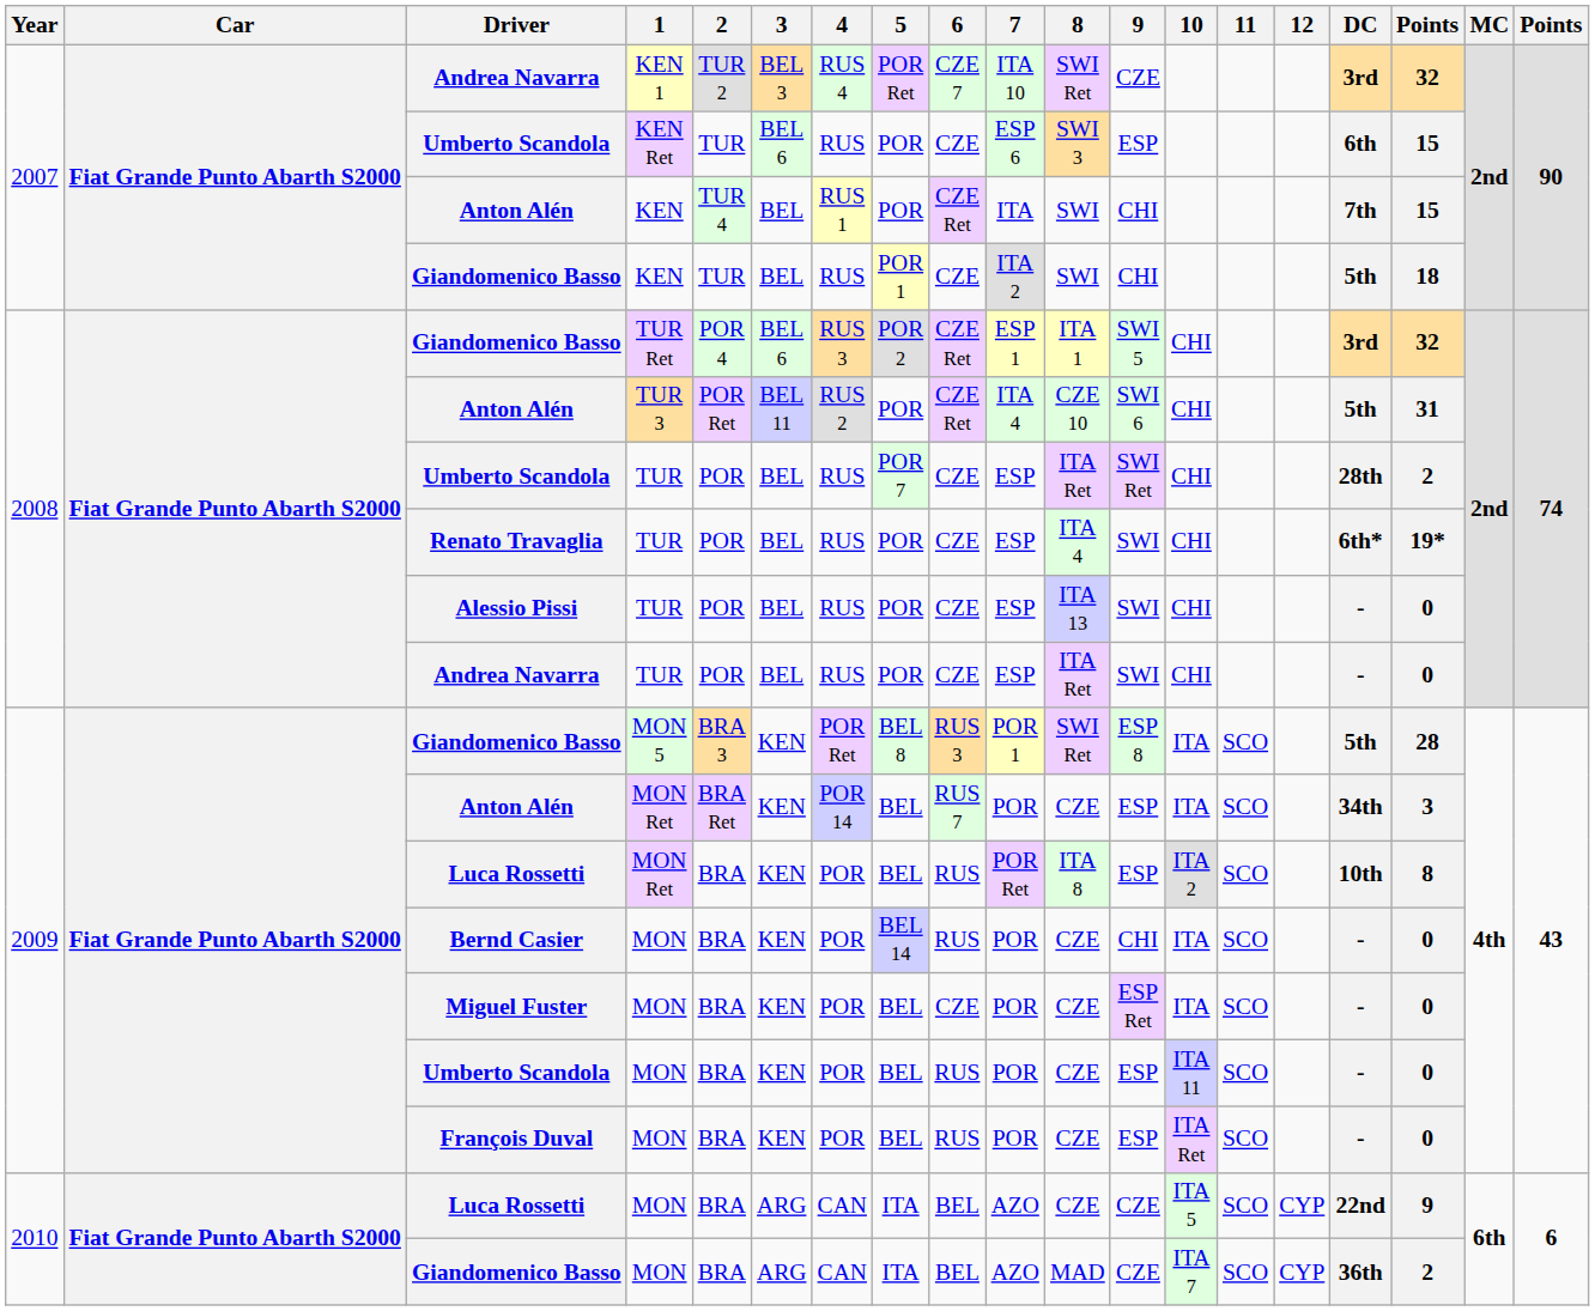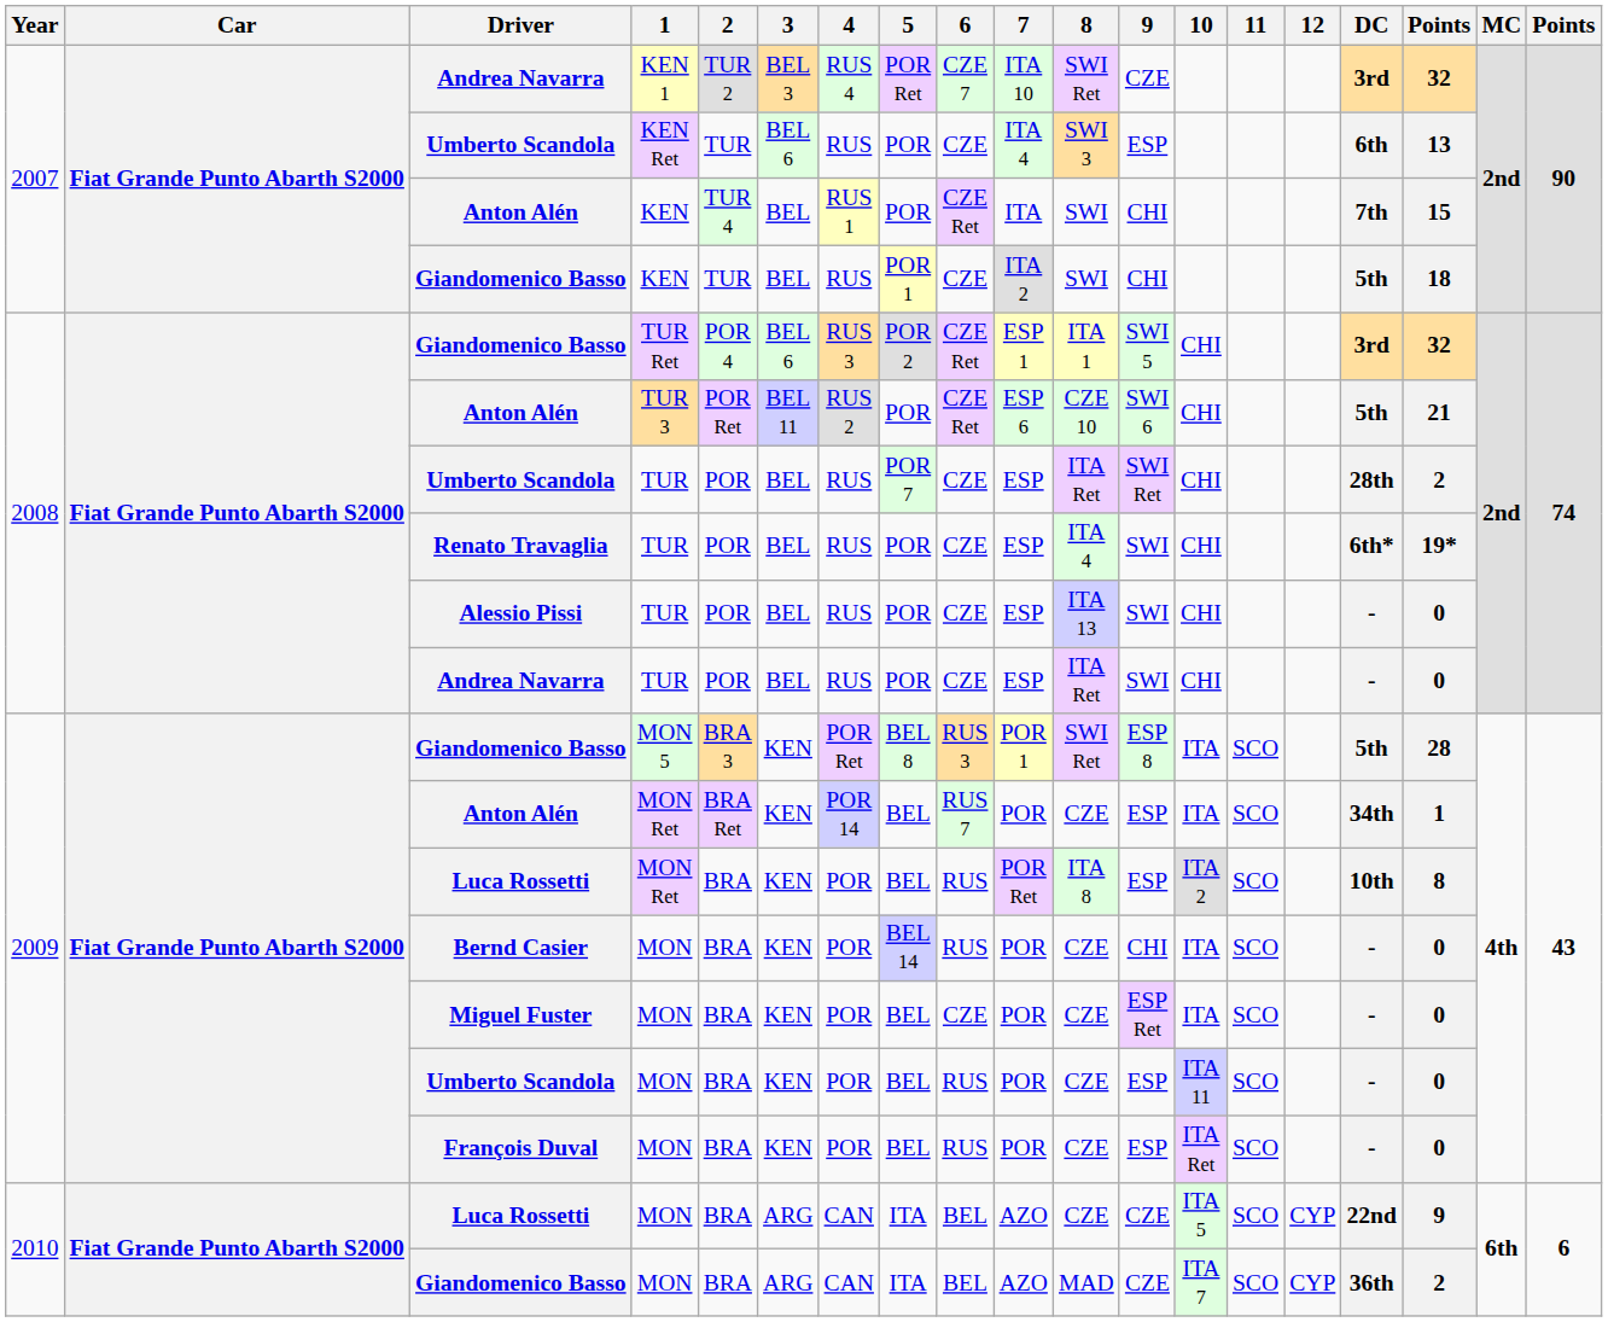 <table class="wikitable" style="text-align:center; font-size:90%;">
 <tr>
 <th>Year</th>
 <th>Car</th>
 <th>Driver</th>
 <th>1</th>
 <th>2</th>
 <th>3</th>
 <th>4</th>
 <th>5</th>
 <th>6</th>
 <th>7</th>
 <th>8</th>
 <th>9</th>
 <th>10</th>
 <th>11</th>
 <th>12</th>
 <th>DC</th>
 <th>Points</th>
 <th>MC</th>
 <th>Points</th>
 </tr>
 <tr>
 <td rowspan="4"><a href='#'>2007</a></td>
 <th rowspan="4"><a href='#'>Fiat Grande Punto Abarth S2000</a></th>
 <th> <a href='#'>Andrea Navarra</a></th>
 <td style="background:#ffffbf;"><a href='#'>KEN</a><br><small>1</small></td>
 <td style="background:#dfdfdf;"><a href='#'>TUR</a><br><small>2</small></td>
 <td style="background:#ffdf9f;"><a href='#'>BEL</a><br><small>3</small></td>
 <td style="background:#dfffdf;"><a href='#'>RUS</a><br><small>4</small></td>
 <td style="background:#efcfff;"><a href='#'>POR</a><br><small>Ret</small></td>
 <td style="background:#dfffdf;"><a href='#'>CZE</a><br><small>7</small></td>
 <td style="background:#dfffdf;"><a href='#'>ITA</a><br><small>10</small></td>
 <td style="background:#efcfff;"><a href='#'>SWI</a><br><small>Ret</small></td>
 <td><a href='#'>CZE</a></td>
 <td></td>
 <td></td>
 <td></td>
 <td style="background:#ffdf9f;"><strong>3rd</strong></td>
 <td style="background:#ffdf9f;"><strong>32</strong></td>
 <td rowspan="4" style="background:#dfdfdf;"><strong>2nd</strong></td>
 <td rowspan="4" style="background:#dfdfdf;"><strong>90</strong></td>
 </tr>
 <tr>
 <th> <a href='#'>Umberto Scandola</a></th>
 <td style="background:#efcfff;"><a href='#'>KEN</a><br><small>Ret</small></td>
 <td><a href='#'>TUR</a></td>
 <td style="background:#dfffdf;"><a href='#'>BEL</a><br><small>6</small></td>
 <td><a href='#'>RUS</a></td>
 <td><a href='#'>POR</a></td>
 <td><a href='#'>CZE</a></td>
-<td style="background:#dfffdf;"><a href='#'>ESP</a><br><small>6</small></td>
+<td style="background:#dfffdf;"><a href='#'>ITA</a><br><small>4</small></td>
 <td style="background:#ffdf9f;"><a href='#'>SWI</a><br><small>3</small></td>
 <td><a href='#'>ESP</a></td>
 <td></td>
 <td></td>
 <td></td>
 <th>6th</th>
-<th>15</th>
+<th>13</th>
 </tr>
 <tr>
 <th> <a href='#'>Anton Alén</a></th>
 <td><a href='#'>KEN</a></td>
 <td style="background:#dfffdf;"><a href='#'>TUR</a><br><small>4</small></td>
 <td><a href='#'>BEL</a></td>
 <td style="background:#ffffbf;"><a href='#'>RUS</a><br><small>1</small></td>
 <td><a href='#'>POR</a></td>
 <td style="background:#efcfff;"><a href='#'>CZE</a><br><small>Ret</small></td>
 <td><a href='#'>ITA</a></td>
 <td><a href='#'>SWI</a></td>
 <td><a href='#'>CHI</a></td>
 <td></td>
 <td></td>
 <td></td>
 <th>7th</th>
 <th>15</th>
 </tr>
 <tr>
 <th> <a href='#'>Giandomenico Basso</a></th>
 <td><a href='#'>KEN</a></td>
 <td><a href='#'>TUR</a></td>
 <td><a href='#'>BEL</a></td>
 <td><a href='#'>RUS</a></td>
 <td style="background:#ffffbf;"><a href='#'>POR</a><br><small>1</small></td>
 <td><a href='#'>CZE</a></td>
 <td style="background:#dfdfdf;"><a href='#'>ITA</a><br><small>2</small></td>
 <td><a href='#'>SWI</a></td>
 <td><a href='#'>CHI</a></td>
 <td></td>
 <td></td>
 <td></td>
 <th>5th</th>
 <th>18</th>
 </tr>
 <tr>
 <td rowspan="6"><a href='#'>2008</a></td>
 <th rowspan="6"><a href='#'>Fiat Grande Punto Abarth S2000</a></th>
 <th> <a href='#'>Giandomenico Basso</a></th>
 <td style="background:#efcfff;"><a href='#'>TUR</a><br><small>Ret</small></td>
 <td style="background:#dfffdf;"><a href='#'>POR</a><br><small>4</small></td>
 <td style="background:#dfffdf;"><a href='#'>BEL</a><br><small>6</small></td>
 <td style="background:#ffdf9f;"><a href='#'>RUS</a><br><small>3</small></td>
 <td style="background:#dfdfdf;"><a href='#'>POR</a><br><small>2</small></td>
 <td style="background:#efcfff;"><a href='#'>CZE</a><br><small>Ret</small></td>
 <td style="background:#ffffbf;"><a href='#'>ESP</a><br><small>1</small></td>
 <td style="background:#ffffbf;"><a href='#'>ITA</a><br><small>1</small></td>
 <td style="background:#dfffdf;"><a href='#'>SWI</a><br><small>5</small></td>
 <td><a href='#'>CHI</a></td>
 <td></td>
 <td></td>
 <td style="background:#ffdf9f;"><strong>3rd</strong></td>
 <td style="background:#ffdf9f;"><strong>32</strong></td>
 <td rowspan="6" style="background:#dfdfdf;"><strong>2nd</strong></td>
 <td rowspan="6" style="background:#dfdfdf;"><strong>74</strong></td>
 </tr>
 <tr>
 <th> <a href='#'>Anton Alén</a></th>
 <td style="background:#ffdf9f;"><a href='#'>TUR</a><br><small>3</small></td>
 <td style="background:#efcfff;"><a href='#'>POR</a><br><small>Ret</small></td>
 <td style="background:#cfcfff;"><a href='#'>BEL</a><br><small>11</small></td>
 <td style="background:#dfdfdf;"><a href='#'>RUS</a><br><small>2</small></td>
 <td><a href='#'>POR</a></td>
 <td style="background:#efcfff;"><a href='#'>CZE</a><br><small>Ret</small></td>
-<td style="background:#dfffdf;"><a href='#'>ITA</a><br><small>4</small></td>
+<td style="background:#dfffdf;"><a href='#'>ESP</a><br><small>6</small></td>
 <td style="background:#dfffdf;"><a href='#'>CZE</a><br><small>10</small></td>
 <td style="background:#dfffdf;"><a href='#'>SWI</a><br><small>6</small></td>
 <td><a href='#'>CHI</a></td>
 <td></td>
 <td></td>
 <th>5th</th>
-<th>31</th>
+<th>21</th>
 </tr>
 <tr>
 <th> <a href='#'>Umberto Scandola</a></th>
 <td><a href='#'>TUR</a></td>
 <td><a href='#'>POR</a></td>
 <td><a href='#'>BEL</a></td>
 <td><a href='#'>RUS</a></td>
 <td style="background:#dfffdf;"><a href='#'>POR</a><br><small>7</small></td>
 <td><a href='#'>CZE</a></td>
 <td><a href='#'>ESP</a></td>
 <td style="background:#efcfff;"><a href='#'>ITA</a><br><small>Ret</small></td>
 <td style="background:#efcfff;"><a href='#'>SWI</a><br><small>Ret</small></td>
 <td><a href='#'>CHI</a></td>
 <td></td>
 <td></td>
 <th>28th</th>
 <th>2</th>
 </tr>
 <tr>
 <th> <a href='#'>Renato Travaglia</a></th>
 <td><a href='#'>TUR</a></td>
 <td><a href='#'>POR</a></td>
 <td><a href='#'>BEL</a></td>
 <td><a href='#'>RUS</a></td>
 <td><a href='#'>POR</a></td>
 <td><a href='#'>CZE</a></td>
 <td><a href='#'>ESP</a></td>
 <td style="background:#dfffdf;"><a href='#'>ITA</a><br><small>4</small></td>
 <td><a href='#'>SWI</a></td>
 <td><a href='#'>CHI</a></td>
 <td></td>
 <td></td>
 <th>6th*</th>
 <th>19*</th>
 </tr>
 <tr>
 <th> <a href='#'>Alessio Pissi</a></th>
 <td><a href='#'>TUR</a></td>
 <td><a href='#'>POR</a></td>
 <td><a href='#'>BEL</a></td>
 <td><a href='#'>RUS</a></td>
 <td><a href='#'>POR</a></td>
 <td><a href='#'>CZE</a></td>
 <td><a href='#'>ESP</a></td>
 <td style="background:#cfcfff;"><a href='#'>ITA</a><br><small>13</small></td>
 <td><a href='#'>SWI</a></td>
 <td><a href='#'>CHI</a></td>
 <td></td>
 <td></td>
 <th>-</th>
 <th>0</th>
 </tr>
 <tr>
 <th> <a href='#'>Andrea Navarra</a></th>
 <td><a href='#'>TUR</a></td>
 <td><a href='#'>POR</a></td>
 <td><a href='#'>BEL</a></td>
 <td><a href='#'>RUS</a></td>
 <td><a href='#'>POR</a></td>
 <td><a href='#'>CZE</a></td>
 <td><a href='#'>ESP</a></td>
 <td style="background:#efcfff;"><a href='#'>ITA</a><br><small>Ret</small></td>
 <td><a href='#'>SWI</a></td>
 <td><a href='#'>CHI</a></td>
 <td></td>
 <td></td>
 <th>-</th>
 <th>0</th>
 </tr>
 <tr>
 <td rowspan="7"><a href='#'>2009</a></td>
 <th rowspan="7"><a href='#'>Fiat Grande Punto Abarth S2000</a></th>
 <th> <a href='#'>Giandomenico Basso</a></th>
 <td style="background:#dfffdf;"><a href='#'>MON</a><br><small>5</small></td>
 <td style="background:#ffdf9f;"><a href='#'>BRA</a><br><small>3</small></td>
 <td><a href='#'>KEN</a></td>
 <td style="background:#efcfff;"><a href='#'>POR</a><br><small>Ret</small></td>
 <td style="background:#dfffdf;"><a href='#'>BEL</a><br><small>8</small></td>
 <td style="background:#ffdf9f;"><a href='#'>RUS</a><br><small>3</small></td>
 <td style="background:#ffffbf;"><a href='#'>POR</a><br><small>1</small></td>
 <td style="background:#efcfff;"><a href='#'>SWI</a><br><small>Ret</small></td>
 <td style="background:#dfffdf;"><a href='#'>ESP</a><br><small>8</small></td>
 <td><a href='#'>ITA</a></td>
 <td><a href='#'>SCO</a></td>
 <td></td>
 <th>5th</th>
 <th>28</th>
 <td rowspan="7"><strong>4th</strong></td>
 <td rowspan="7"><strong>43</strong></td>
 </tr>
 <tr>
 <th> <a href='#'>Anton Alén</a></th>
 <td style="background:#efcfff;"><a href='#'>MON</a><br><small>Ret</small></td>
 <td style="background:#efcfff;"><a href='#'>BRA</a><br><small>Ret</small></td>
 <td><a href='#'>KEN</a></td>
 <td style="background:#cfcfff;"><a href='#'>POR</a><br><small>14</small></td>
 <td><a href='#'>BEL</a></td>
 <td style="background:#dfffdf;"><a href='#'>RUS</a><br><small>7</small></td>
 <td><a href='#'>POR</a></td>
 <td><a href='#'>CZE</a></td>
 <td><a href='#'>ESP</a></td>
 <td><a href='#'>ITA</a></td>
 <td><a href='#'>SCO</a></td>
 <td></td>
 <th>34th</th>
-<th>3</th>
+<th>1</th>
 </tr>
 <tr>
 <th> <a href='#'>Luca Rossetti</a></th>
 <td style="background:#efcfff;"><a href='#'>MON</a><br><small>Ret</small></td>
 <td><a href='#'>BRA</a></td>
 <td><a href='#'>KEN</a></td>
 <td><a href='#'>POR</a></td>
 <td><a href='#'>BEL</a></td>
 <td><a href='#'>RUS</a></td>
 <td style="background:#efcfff;"><a href='#'>POR</a><br><small>Ret</small></td>
 <td style="background:#dfffdf;"><a href='#'>ITA</a><br><small>8</small></td>
 <td><a href='#'>ESP</a></td>
 <td style="background:#dfdfdf;"><a href='#'>ITA</a><br><small>2</small></td>
 <td><a href='#'>SCO</a></td>
 <td></td>
 <th>10th</th>
 <th>8</th>
 </tr>
 <tr>
 <th> <a href='#'>Bernd Casier</a></th>
 <td><a href='#'>MON</a></td>
 <td><a href='#'>BRA</a></td>
 <td><a href='#'>KEN</a></td>
 <td><a href='#'>POR</a></td>
 <td style="background:#cfcfff;"><a href='#'>BEL</a><br><small>14</small></td>
 <td><a href='#'>RUS</a></td>
 <td><a href='#'>POR</a></td>
 <td><a href='#'>CZE</a></td>
 <td><a href='#'>CHI</a></td>
 <td><a href='#'>ITA</a></td>
 <td><a href='#'>SCO</a></td>
 <td></td>
 <th>-</th>
 <th>0</th>
 </tr>
 <tr>
 <th> <a href='#'>Miguel Fuster</a></th>
 <td><a href='#'>MON</a></td>
 <td><a href='#'>BRA</a></td>
 <td><a href='#'>KEN</a></td>
 <td><a href='#'>POR</a></td>
 <td><a href='#'>BEL</a></td>
 <td><a href='#'>CZE</a></td>
 <td><a href='#'>POR</a></td>
 <td><a href='#'>CZE</a></td>
 <td style="background:#efcfff;"><a href='#'>ESP</a><br><small>Ret</small></td>
 <td><a href='#'>ITA</a></td>
 <td><a href='#'>SCO</a></td>
 <td></td>
 <th>-</th>
 <th>0</th>
 </tr>
 <tr>
 <th> <a href='#'>Umberto Scandola</a></th>
 <td><a href='#'>MON</a></td>
 <td><a href='#'>BRA</a></td>
 <td><a href='#'>KEN</a></td>
 <td><a href='#'>POR</a></td>
 <td><a href='#'>BEL</a></td>
 <td><a href='#'>RUS</a></td>
 <td><a href='#'>POR</a></td>
 <td><a href='#'>CZE</a></td>
 <td><a href='#'>ESP</a></td>
 <td style="background:#cfcfff;"><a href='#'>ITA</a><br><small>11</small></td>
 <td><a href='#'>SCO</a></td>
 <td></td>
 <th>-</th>
 <th>0</th>
 </tr>
 <tr>
 <th> <a href='#'>François Duval</a></th>
 <td><a href='#'>MON</a></td>
 <td><a href='#'>BRA</a></td>
 <td><a href='#'>KEN</a></td>
 <td><a href='#'>POR</a></td>
 <td><a href='#'>BEL</a></td>
 <td><a href='#'>RUS</a></td>
 <td><a href='#'>POR</a></td>
 <td><a href='#'>CZE</a></td>
 <td><a href='#'>ESP</a></td>
 <td style="background:#efcfff;"><a href='#'>ITA</a><br><small>Ret</small></td>
 <td><a href='#'>SCO</a></td>
 <td></td>
 <th>-</th>
 <th>0</th>
 </tr>
 <tr>
 <td rowspan="2"><a href='#'>2010</a></td>
 <th rowspan="2"><a href='#'>Fiat Grande Punto Abarth S2000</a></th>
 <th> <a href='#'>Luca Rossetti</a></th>
 <td><a href='#'>MON</a></td>
 <td><a href='#'>BRA</a></td>
 <td><a href='#'>ARG</a></td>
 <td><a href='#'>CAN</a></td>
 <td><a href='#'>ITA</a></td>
 <td><a href='#'>BEL</a></td>
 <td><a href='#'>AZO</a></td>
 <td><a href='#'>CZE</a></td>
 <td><a href='#'>CZE</a></td>
 <td style="background:#dfffdf;"><a href='#'>ITA</a> <br><small>5</small></td>
 <td><a href='#'>SCO</a></td>
 <td><a href='#'>CYP</a></td>
 <th>22nd</th>
 <th>9</th>
 <td rowspan="2"><strong>6th</strong></td>
 <td rowspan="2"><strong>6</strong></td>
 </tr>
 <tr>
 <th> <a href='#'>Giandomenico Basso</a></th>
 <td><a href='#'>MON</a></td>
 <td><a href='#'>BRA</a></td>
 <td><a href='#'>ARG</a></td>
 <td><a href='#'>CAN</a></td>
 <td><a href='#'>ITA</a></td>
 <td><a href='#'>BEL</a></td>
 <td><a href='#'>AZO</a></td>
 <td><a href='#'>MAD</a></td>
 <td><a href='#'>CZE</a></td>
 <td style="background:#dfffdf;"><a href='#'>ITA</a> <br><small>7</small></td>
 <td><a href='#'>SCO</a></td>
 <td><a href='#'>CYP</a></td>
 <th>36th</th>
 <th>2</th>
 </tr>
 </table>
